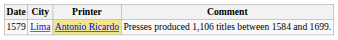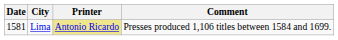 <table class="wikitable">
 <tr>
 <th>Date</th>
 <th>City</th>
 <th>Printer</th>
 <th>Comment</th>
 </tr>
 <tr>
-<td>1579</td>
+<td>1581</td>
 <td><a href='#'>Lima</a></td>
 <td style="background: khaki;"><a href='#'>Antonio Ricardo</a></td>
 <td>Presses produced 1,106 titles between 1584 and 1699.</td>
 </tr>
 </table>
